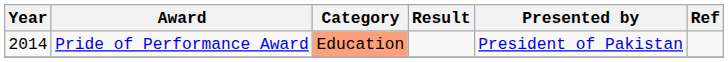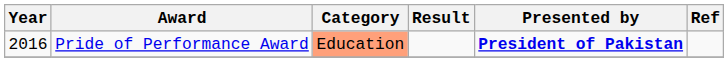 <table class="wikitable">
 <tr>
 <th>Year</th>
 <th>Award</th>
 <th>Category</th>
 <th>Result</th>
 <th>Presented by</th>
 <th>Ref</th>
 </tr>
 <tr>
-<td>2014</td>
+<td>2016</td>
 <td><a href='#'>Pride of Performance Award</a></td>
 <td style="background: lightsalmon;">Education</td>
 <td></td>
-<td><a href='#'>President of Pakistan</a></td>
+<td><strong><a href='#'>President of Pakistan</a></strong></td>
 <td></td>
 </tr>
 <tr>
 </tr>
 </table>
